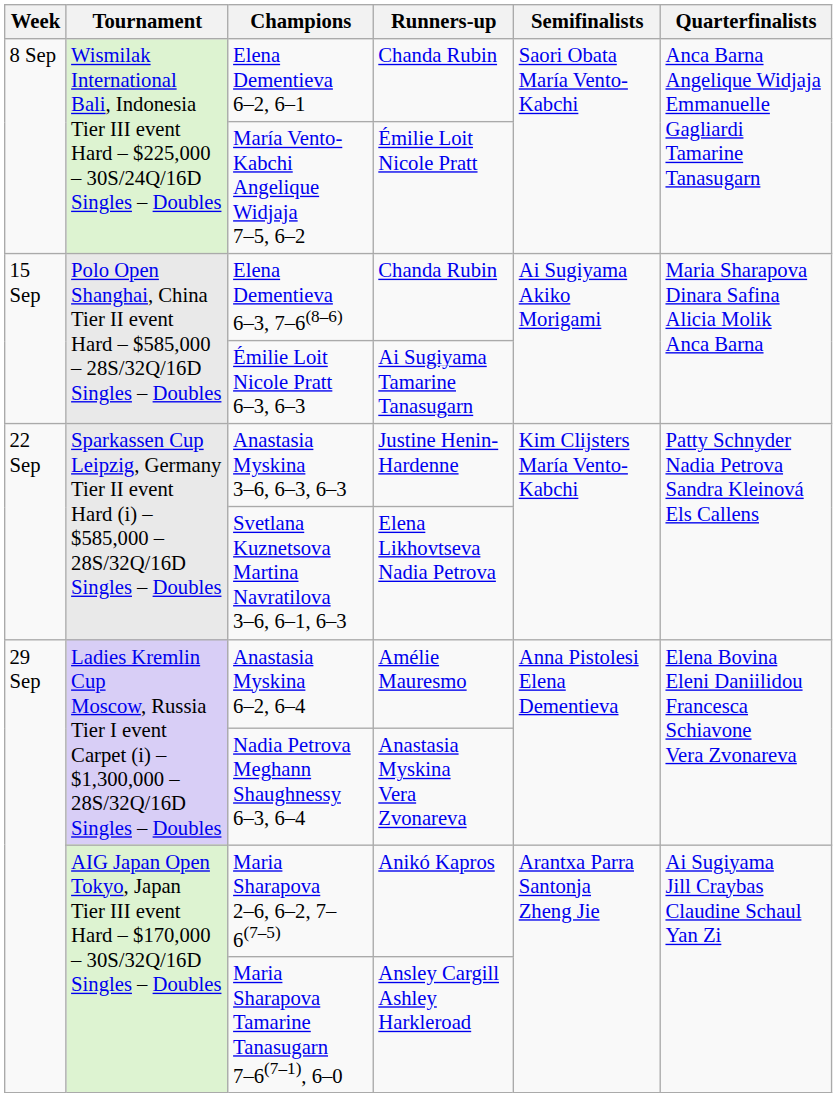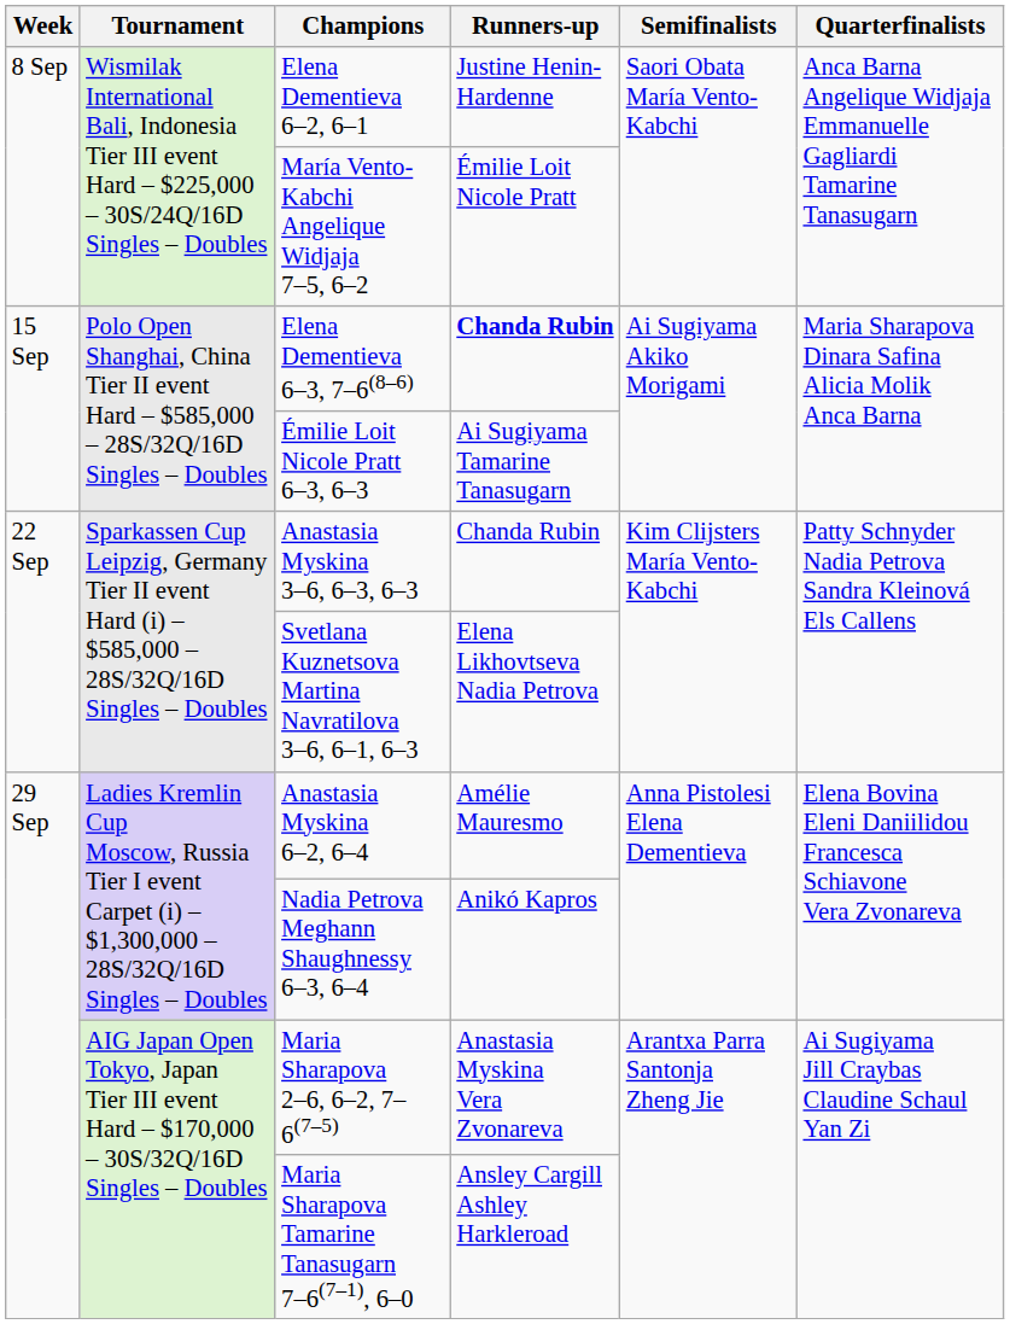 <table class=wikitable style=font-size:95%>
 <tr>
 <th style="width:48px;">Week</th>
 <th style="width:248px;">Tournament</th>
 <th style="width:200px;">Champions</th>
 <th style="width:200px;">Runners-up</th>
 <th style="width:190px;">Semifinalists</th>
 <th style="width:190px;">Quarterfinalists</th>
 </tr>
 <tr valign="top">
 <td rowspan=2>8 Sep</td>
 <td rowspan=2 bgcolor=#DDF3D1><a href='#'>Wismilak International</a><br> <a href='#'>Bali</a>, Indonesia <br>Tier III event<br>Hard – $225,000 – 30S/24Q/16D<br><a href='#'>Singles</a> – <a href='#'>Doubles</a></td>
 <td> <a href='#'>Elena Dementieva</a> <br> 6–2, 6–1</td>
-<td> <a href='#'>Chanda Rubin</a></td>
+<td> <a href='#'>Justine Henin-Hardenne</a></td>
 <td rowspan=2> <a href='#'>Saori Obata</a><br> <a href='#'>María Vento-Kabchi</a></td>
 <td rowspan=2> <a href='#'>Anca Barna</a>  <br>  <a href='#'>Angelique Widjaja</a> <br> <a href='#'>Emmanuelle Gagliardi</a><br>   <a href='#'>Tamarine Tanasugarn</a></td>
 </tr>
 <tr valign="top">
 <td> <a href='#'>María Vento-Kabchi</a> <br>  <a href='#'>Angelique Widjaja</a><br>7–5, 6–2</td>
 <td> <a href='#'>Émilie Loit</a> <br>  <a href='#'>Nicole Pratt</a></td>
 </tr>
 <tr valign="top">
 <td rowspan=2>15 Sep</td>
 <td rowspan=2 bgcolor=#E9E9E9><a href='#'>Polo Open</a><br> <a href='#'>Shanghai</a>, China <br>Tier II event<br>Hard – $585,000 – 28S/32Q/16D<br><a href='#'>Singles</a> – <a href='#'>Doubles</a></td>
 <td> <a href='#'>Elena Dementieva</a> <br> 6–3, 7–6<sup>(8–6)</sup></td>
-<td> <a href='#'>Chanda Rubin</a></td>
+<td><strong> <a href='#'>Chanda Rubin</a></strong></td>
 <td rowspan=2> <a href='#'>Ai Sugiyama</a><br> <a href='#'>Akiko Morigami</a></td>
 <td rowspan=2> <a href='#'>Maria Sharapova</a>  <br>  <a href='#'>Dinara Safina</a> <br> <a href='#'>Alicia Molik</a><br>   <a href='#'>Anca Barna</a></td>
 </tr>
 <tr valign="top">
 <td> <a href='#'>Émilie Loit</a> <br>  <a href='#'>Nicole Pratt</a><br>6–3, 6–3</td>
 <td> <a href='#'>Ai Sugiyama</a> <br>  <a href='#'>Tamarine Tanasugarn</a></td>
 </tr>
 <tr valign="top">
 <td rowspan=2>22 Sep</td>
 <td rowspan=2 bgcolor=#E9E9E9><a href='#'>Sparkassen Cup</a><br> <a href='#'>Leipzig</a>, Germany <br>Tier II event<br>Hard (i) – $585,000 – 28S/32Q/16D<br><a href='#'>Singles</a> – <a href='#'>Doubles</a></td>
 <td> <a href='#'>Anastasia Myskina</a> <br> 3–6, 6–3, 6–3</td>
-<td> <a href='#'>Justine Henin-Hardenne</a></td>
+<td> <a href='#'>Chanda Rubin</a></td>
 <td rowspan=2> <a href='#'>Kim Clijsters</a><br> <a href='#'>María Vento-Kabchi</a></td>
 <td rowspan=2> <a href='#'>Patty Schnyder</a>  <br>  <a href='#'>Nadia Petrova</a> <br> <a href='#'>Sandra Kleinová</a><br>   <a href='#'>Els Callens</a></td>
 </tr>
 <tr valign="top">
 <td> <a href='#'>Svetlana Kuznetsova</a> <br>  <a href='#'>Martina Navratilova</a><br>3–6, 6–1, 6–3</td>
 <td> <a href='#'>Elena Likhovtseva</a> <br>  <a href='#'>Nadia Petrova</a></td>
 </tr>
 <tr valign="top">
 <td rowspan=4>29 Sep</td>
 <td rowspan=2 bgcolor=#d8cef6><a href='#'>Ladies Kremlin Cup</a><br>  <a href='#'>Moscow</a>, Russia <br>Tier I event<br>Carpet (i) – $1,300,000 – 28S/32Q/16D<br> <a href='#'>Singles</a> – <a href='#'>Doubles</a></td>
 <td> <a href='#'>Anastasia Myskina</a> <br> 6–2, 6–4</td>
 <td> <a href='#'>Amélie Mauresmo</a></td>
 <td rowspan=2> <a href='#'>Anna Pistolesi</a><br> <a href='#'>Elena Dementieva</a></td>
 <td rowspan=2> <a href='#'>Elena Bovina</a>  <br>  <a href='#'>Eleni Daniilidou</a> <br> <a href='#'>Francesca Schiavone</a><br>   <a href='#'>Vera Zvonareva</a></td>
 </tr>
 <tr valign="top">
 <td> <a href='#'>Nadia Petrova</a> <br>  <a href='#'>Meghann Shaughnessy</a><br>6–3, 6–4</td>
-<td> <a href='#'>Anastasia Myskina</a> <br>  <a href='#'>Vera Zvonareva</a></td>
+<td> <a href='#'>Anikó Kapros</a></td>
 </tr>
 <tr valign="top">
 <td rowspan=2 bgcolor=#DDF3D1><a href='#'>AIG Japan Open</a><br> <a href='#'>Tokyo</a>, Japan <br>Tier III event<br>Hard – $170,000 – 30S/32Q/16D<br><a href='#'>Singles</a> – <a href='#'>Doubles</a></td>
 <td> <a href='#'>Maria Sharapova</a> <br> 2–6, 6–2, 7–6<sup>(7–5)</sup></td>
-<td> <a href='#'>Anikó Kapros</a></td>
+<td> <a href='#'>Anastasia Myskina</a> <br>  <a href='#'>Vera Zvonareva</a></td>
 <td rowspan=2> <a href='#'>Arantxa Parra Santonja</a><br> <a href='#'>Zheng Jie</a></td>
 <td rowspan=2> <a href='#'>Ai Sugiyama</a>  <br>  <a href='#'>Jill Craybas</a> <br> <a href='#'>Claudine Schaul</a><br>   <a href='#'>Yan Zi</a></td>
 </tr>
 <tr valign="top">
 <td> <a href='#'>Maria Sharapova</a> <br>  <a href='#'>Tamarine Tanasugarn</a><br>7–6<sup>(7–1)</sup>, 6–0</td>
 <td> <a href='#'>Ansley Cargill</a> <br>  <a href='#'>Ashley Harkleroad</a></td>
 </tr>
 </table>
